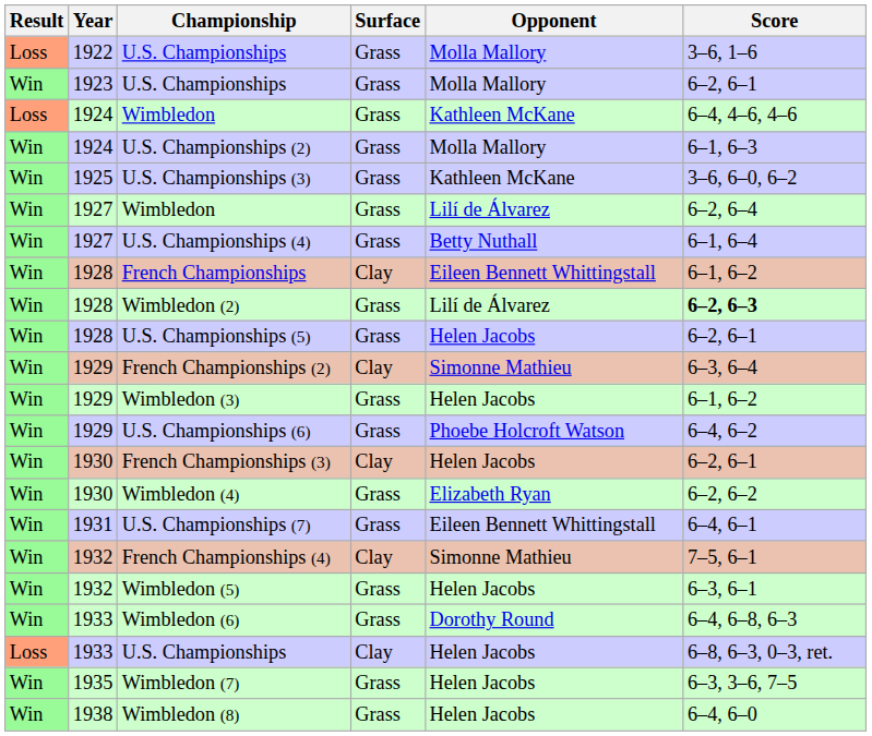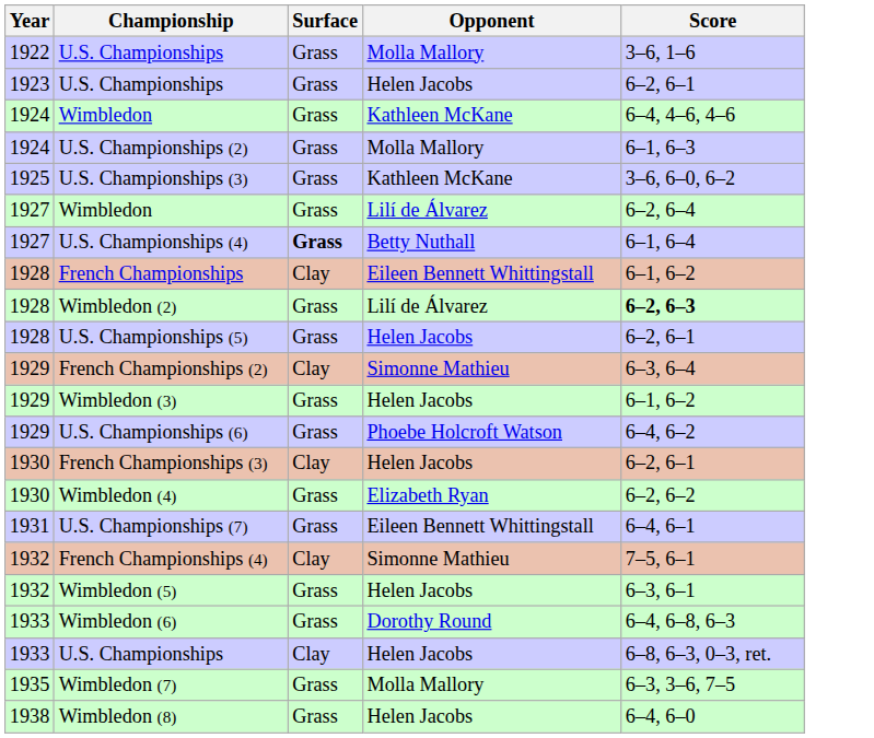 <table class='sortable wikitable'>
 <tr>
-<th style="width:40px">Result</th>
 <th style="width:30px">Year</th>
 <th style="width:180px">Championship</th>
 <th style="width:50px">Surface</th>
 <th style="width:200px">Opponent</th>
 <th style="width:140px" class="unsortable">Score</th>
 </tr>
 <tr style="background:#ccf;">
-<td style="background:#ffa07a;">Loss</td>
 <td>1922</td>
 <td><a href='#'>U.S. Championships</a></td>
 <td>Grass</td>
 <td> <a href='#'>Molla Mallory</a></td>
 <td>3–6, 1–6</td>
 </tr>
 <tr style="background:#ccf;">
-<td style="background:#98fb98;">Win</td>
 <td>1923</td>
 <td>U.S. Championships</td>
 <td>Grass</td>
-<td> Molla Mallory</td>
+<td> Helen Jacobs</td>
 <td>6–2, 6–1</td>
 </tr>
 <tr style="background:#cfc;">
-<td style="background:#ffa07a;">Loss</td>
 <td>1924</td>
 <td><a href='#'>Wimbledon</a></td>
 <td>Grass</td>
 <td> <a href='#'>Kathleen McKane</a></td>
 <td>6–4, 4–6, 4–6</td>
 </tr>
 <tr style="background:#ccf;">
-<td style="background:#98fb98;">Win</td>
 <td>1924</td>
 <td>U.S. Championships <small>(2)</small></td>
 <td>Grass</td>
 <td> Molla Mallory</td>
 <td>6–1, 6–3</td>
 </tr>
 <tr style="background:#ccf;">
-<td style="background:#98fb98;">Win</td>
 <td>1925</td>
 <td>U.S. Championships <small>(3)</small></td>
 <td>Grass</td>
 <td> Kathleen McKane</td>
 <td>3–6, 6–0, 6–2</td>
 </tr>
 <tr style="background:#cfc;">
-<td style="background:#98fb98;">Win</td>
 <td>1927</td>
 <td>Wimbledon</td>
 <td>Grass</td>
 <td> <a href='#'>Lilí de Álvarez</a></td>
 <td>6–2, 6–4</td>
 </tr>
 <tr style="background:#ccf;">
-<td style="background:#98fb98;">Win</td>
 <td>1927</td>
 <td>U.S. Championships <small>(4)</small></td>
-<td>Grass</td>
+<td><strong>Grass</strong></td>
 <td> <a href='#'>Betty Nuthall</a></td>
 <td>6–1, 6–4</td>
 </tr>
 <tr style="background:#ebc2af;">
-<td style="background:#98fb98;">Win</td>
 <td>1928</td>
 <td><a href='#'>French Championships</a></td>
 <td>Clay</td>
 <td> <a href='#'>Eileen Bennett Whittingstall</a></td>
 <td>6–1, 6–2</td>
 </tr>
 <tr style="background:#cfc;">
-<td style="background:#98fb98;">Win</td>
 <td>1928</td>
 <td>Wimbledon <small>(2)</small></td>
 <td>Grass</td>
 <td> Lilí de Álvarez</td>
 <td><strong>6–2, 6–3</strong></td>
 </tr>
 <tr style="background:#ccf;">
-<td style="background:#98fb98;">Win</td>
 <td>1928</td>
 <td>U.S. Championships <small>(5)</small></td>
 <td>Grass</td>
 <td> <a href='#'>Helen Jacobs</a></td>
 <td>6–2, 6–1</td>
 </tr>
 <tr style="background:#ebc2af;">
-<td style="background:#98fb98;">Win</td>
 <td>1929</td>
 <td>French Championships <small>(2)</small></td>
 <td>Clay</td>
 <td> <a href='#'>Simonne Mathieu</a></td>
 <td>6–3, 6–4</td>
 </tr>
 <tr style="background:#cfc;">
-<td style="background:#98fb98;">Win</td>
 <td>1929</td>
 <td>Wimbledon <small>(3)</small></td>
 <td>Grass</td>
 <td> Helen Jacobs</td>
 <td>6–1, 6–2</td>
 </tr>
 <tr style="background:#ccf;">
-<td style="background:#98fb98;">Win</td>
 <td>1929</td>
 <td>U.S. Championships <small>(6)</small></td>
 <td>Grass</td>
 <td> <a href='#'>Phoebe Holcroft Watson</a></td>
 <td>6–4, 6–2</td>
 </tr>
 <tr style="background:#ebc2af;">
-<td style="background:#98fb98;">Win</td>
 <td>1930</td>
 <td>French Championships <small>(3)</small></td>
 <td>Clay</td>
 <td> Helen Jacobs</td>
 <td>6–2, 6–1</td>
 </tr>
 <tr style="background:#cfc;">
-<td style="background:#98fb98;">Win</td>
 <td>1930</td>
 <td>Wimbledon <small>(4)</small></td>
 <td>Grass</td>
 <td> <a href='#'>Elizabeth Ryan</a></td>
 <td>6–2, 6–2</td>
 </tr>
 <tr style="background:#ccf;">
-<td style="background:#98fb98;">Win</td>
 <td>1931</td>
 <td>U.S. Championships <small>(7)</small></td>
 <td>Grass</td>
 <td> Eileen Bennett Whittingstall</td>
 <td>6–4, 6–1</td>
 </tr>
 <tr style="background:#ebc2af;">
-<td style="background:#98fb98;">Win</td>
 <td>1932</td>
 <td>French Championships <small>(4)</small></td>
 <td>Clay</td>
 <td> Simonne Mathieu</td>
 <td>7–5, 6–1</td>
 </tr>
 <tr style="background:#cfc;">
-<td style="background:#98fb98;">Win</td>
 <td>1932</td>
 <td>Wimbledon <small>(5)</small></td>
 <td>Grass</td>
 <td> Helen Jacobs</td>
 <td>6–3, 6–1</td>
 </tr>
 <tr style="background:#cfc;">
-<td style="background:#98fb98;">Win</td>
 <td>1933</td>
 <td>Wimbledon <small>(6)</small></td>
 <td>Grass</td>
 <td> <a href='#'>Dorothy Round</a></td>
 <td>6–4, 6–8, 6–3</td>
 </tr>
 <tr style="background:#ccf;">
-<td style="background:#ffa07a;">Loss</td>
 <td>1933</td>
 <td>U.S. Championships</td>
 <td>Clay</td>
 <td> Helen Jacobs</td>
 <td>6–8, 6–3, 0–3, ret.</td>
 </tr>
 <tr style="background:#cfc;">
-<td style="background:#98fb98;">Win</td>
 <td>1935</td>
 <td>Wimbledon <small>(7)</small></td>
 <td>Grass</td>
-<td> Helen Jacobs</td>
+<td> Molla Mallory</td>
 <td>6–3, 3–6, 7–5</td>
 </tr>
 <tr style="background:#cfc;">
-<td style="background:#98fb98;">Win</td>
 <td>1938</td>
 <td>Wimbledon <small>(8)</small></td>
 <td>Grass</td>
 <td> Helen Jacobs</td>
 <td>6–4, 6–0</td>
 </tr>
 </table>
